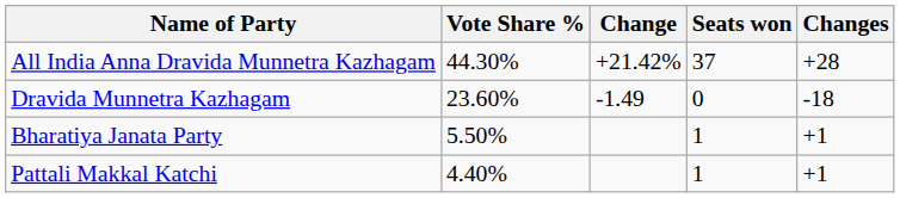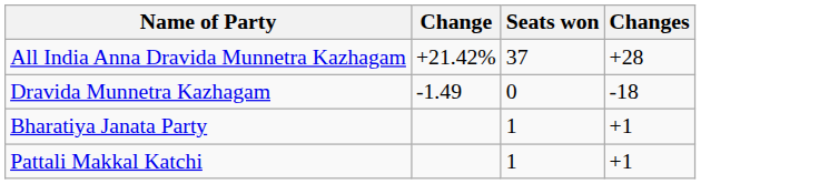 <table class="wikitable sortable">
 <tr>
 <th>Name of Party</th>
-<th>Vote Share %</th>
 <th>Change</th>
 <th>Seats won</th>
 <th>Changes</th>
 </tr>
 <tr>
 <td><a href='#'>All India Anna Dravida Munnetra Kazhagam</a></td>
-<td>44.30%</td>
 <td>+21.42%</td>
 <td>37</td>
 <td>+28</td>
 </tr>
 <tr>
 <td><a href='#'>Dravida Munnetra Kazhagam</a></td>
-<td>23.60%</td>
 <td>-1.49</td>
 <td>0</td>
 <td>-18</td>
 </tr>
 <tr>
 <td><a href='#'>Bharatiya Janata Party</a></td>
-<td>5.50%</td>
 <td></td>
 <td>1</td>
 <td>+1</td>
 </tr>
 <tr>
 <td><a href='#'>Pattali Makkal Katchi</a></td>
-<td>4.40%</td>
 <td></td>
 <td>1</td>
 <td>+1</td>
 </tr>
 </table>
